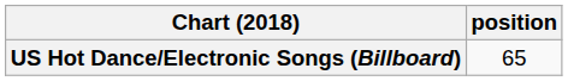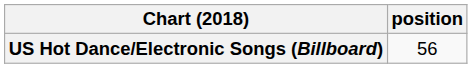 <table class="wikitable plainrowheaders" style="text-align:center">
 <tr>
 <th scope="col">Chart (2018)</th>
 <th scope="col">position</th>
 </tr>
 <tr>
 <th scope="row">US Hot Dance/Electronic Songs (<em>Billboard</em>)</th>
-<td>65</td>
+<td>56</td>
 </tr>
 </table>
